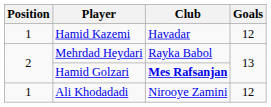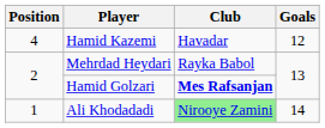 <table class="wikitable">
 <tr>
 <th>Position</th>
 <th>Player</th>
 <th>Club</th>
 <th>Goals</th>
 </tr>
 <tr>
-<td align="center">1</td>
+<td align="center">4</td>
 <td> <a href='#'>Hamid Kazemi</a></td>
 <td><a href='#'>Havadar</a></td>
 <td align="center">12</td>
 </tr>
 <tr>
 <td align="center" rowspan="2">2</td>
 <td> <a href='#'>Mehrdad Heydari</a></td>
 <td><a href='#'>Rayka Babol</a></td>
 <td align="center" rowspan="2">13</td>
 </tr>
 <tr>
 <td> <a href='#'>Hamid Golzari</a></td>
 <td><strong><a href='#'>Mes Rafsanjan</a></strong></td>
 </tr>
 <tr>
 <td align="center">1</td>
 <td> <a href='#'>Ali Khodadadi</a></td>
-<td><a href='#'>Nirooye Zamini</a></td>
-<td align="center">12</td>
+<td style="background: lightgreen;"><a href='#'>Nirooye Zamini</a></td>
+<td align="center">14</td>
 </tr>
 </table>
